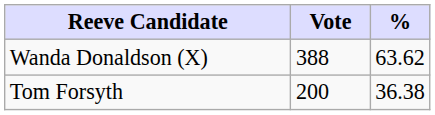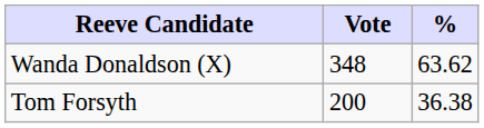 <table class="wikitable">
 <tr>
 <th style="background:#ddf; width:200px;">Reeve Candidate</th>
 <th style="background:#ddf; width:50px;">Vote</th>
 <th style="background:#ddf; width:30px;">%</th>
 </tr>
 <tr>
 <td>Wanda Donaldson (X)</td>
-<td>388</td>
+<td>348</td>
 <td>63.62</td>
 </tr>
 <tr>
 <td>Tom Forsyth</td>
 <td>200</td>
 <td>36.38</td>
 </tr>
 </table>
